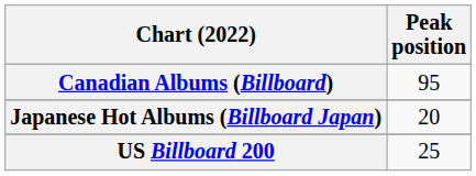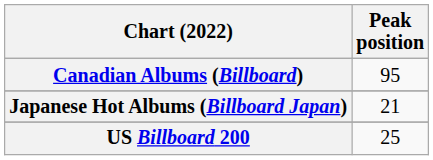 <table class="wikitable sortable plainrowheaders" style="text-align:center">
 <tr>
 <th scope="col">Chart (2022)</th>
 <th scope="col">Peak<br>position</th>
 </tr>
 <tr>
 </tr>
 <tr>
 </tr>
 <tr>
 </tr>
 <tr>
 </tr>
 <tr>
 <th scope="row"><a href='#'>Canadian Albums</a> (<em><a href='#'>Billboard</a></em>)</th>
 <td>95</td>
 </tr>
 <tr>
 </tr>
 <tr>
 </tr>
 <tr>
 </tr>
 <tr>
 </tr>
 <tr>
 </tr>
 <tr>
 </tr>
 <tr>
 </tr>
 <tr>
 </tr>
 <tr>
 <th scope="row">Japanese Hot Albums (<em><a href='#'>Billboard Japan</a></em>)</th>
-<td>20</td>
+<td>21</td>
 </tr>
 <tr>
 </tr>
 <tr>
 </tr>
 <tr>
 </tr>
 <tr>
 </tr>
 <tr>
 </tr>
 <tr>
 </tr>
 <tr>
 </tr>
 <tr>
 <th scope="row">US <a href='#'><em>Billboard</em> 200</a></th>
 <td>25</td>
 </tr>
 </table>
